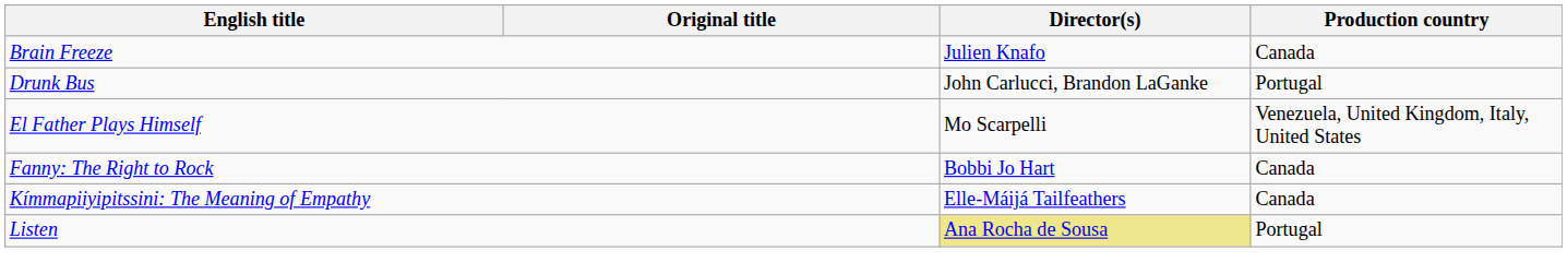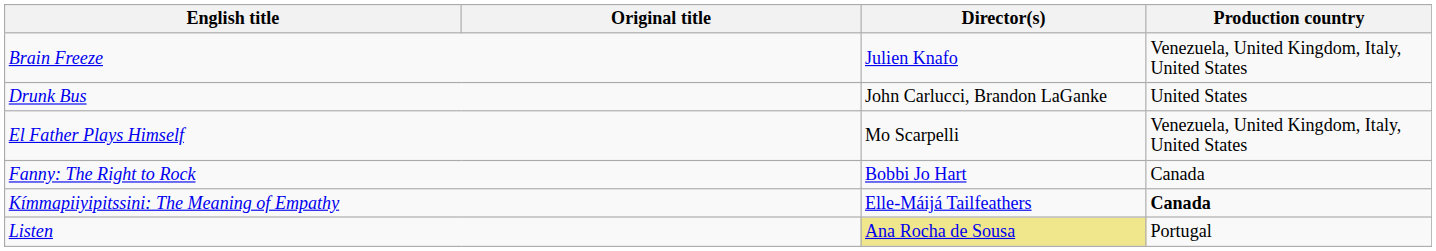 <table class="wikitable" width=100%>
 <tr>
 <th scope="col" width="32%">English title</th>
 <th scope="col" width="28%">Original title</th>
 <th scope="col" width="20%">Director(s)</th>
 <th scope="col" width="20%">Production country</th>
 </tr>
 <tr>
 <td colspan=2><em><a href='#'>Brain Freeze</a></em></td>
 <td><a href='#'>Julien Knafo</a></td>
-<td>Canada</td>
+<td>Venezuela, United Kingdom, Italy, United States</td>
 </tr>
 <tr>
 <td colspan=2><em><a href='#'>Drunk Bus</a></em></td>
 <td>John Carlucci, Brandon LaGanke</td>
-<td>Portugal</td>
+<td>United States</td>
 </tr>
 <tr>
 <td colspan=2><em><a href='#'>El Father Plays Himself</a></em></td>
 <td>Mo Scarpelli</td>
 <td>Venezuela, United Kingdom, Italy, United States</td>
 </tr>
 <tr>
 <td colspan=2><em><a href='#'>Fanny: The Right to Rock</a></em></td>
 <td><a href='#'>Bobbi Jo Hart</a></td>
 <td>Canada</td>
 </tr>
 <tr>
 <td colspan=2><em><a href='#'>Kímmapiiyipitssini: The Meaning of Empathy</a></em></td>
 <td><a href='#'>Elle-Máijá Tailfeathers</a></td>
-<td>Canada</td>
+<td><strong>Canada</strong></td>
 </tr>
 <tr>
 <td colspan=2><em><a href='#'>Listen</a></em></td>
 <td style="background: khaki;"><a href='#'>Ana Rocha de Sousa</a></td>
 <td>Portugal</td>
 </tr>
 </table>
